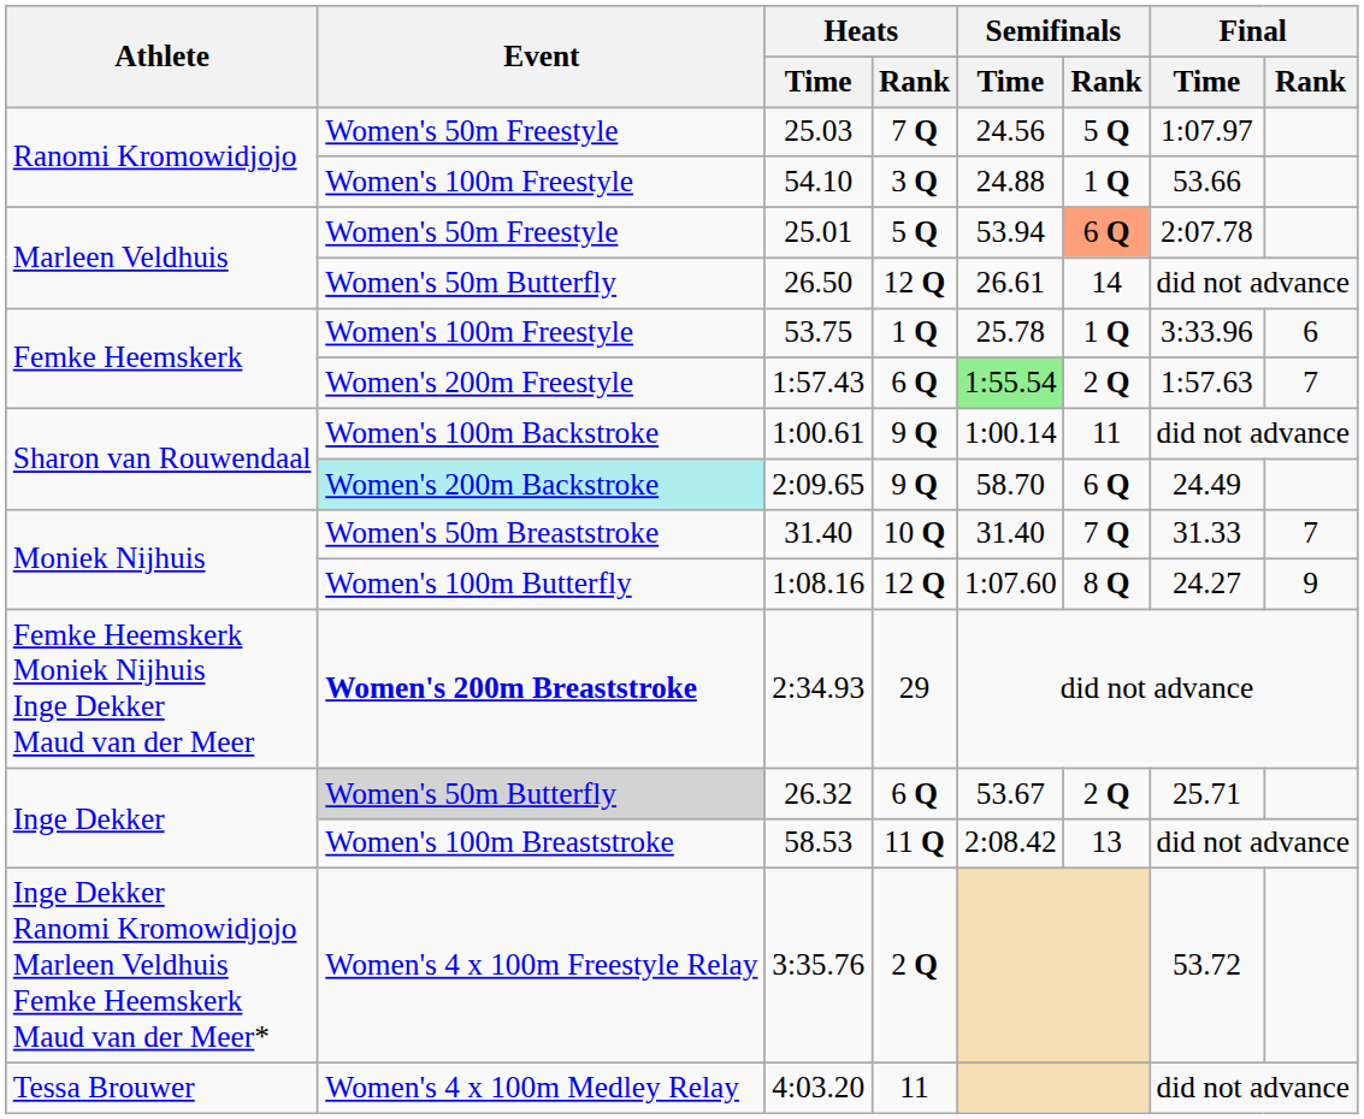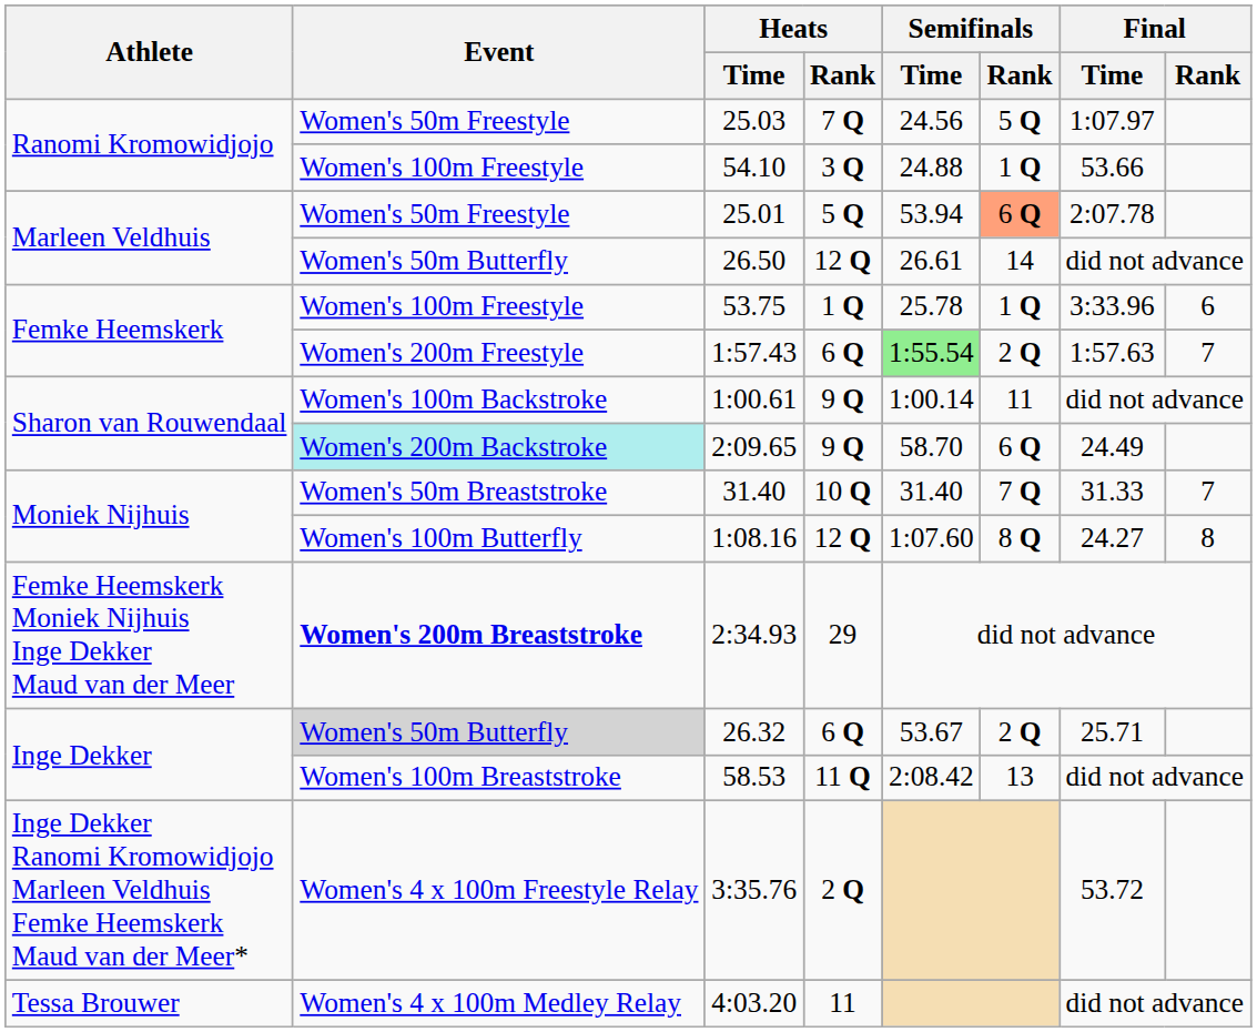 <table class=wikitable style="font-size:90%">
 <tr>
 <th rowspan="2">Athlete</th>
 <th rowspan="2">Event</th>
 <th colspan="2">Heats</th>
 <th colspan="2">Semifinals</th>
 <th colspan="2">Final</th>
 </tr>
 <tr>
 <th>Time</th>
 <th>Rank</th>
 <th>Time</th>
 <th>Rank</th>
 <th>Time</th>
 <th>Rank</th>
 </tr>
 <tr>
 <td rowspan="2"><a href='#'>Ranomi Kromowidjojo</a></td>
 <td><a href='#'>Women's 50m Freestyle</a></td>
 <td align=center>25.03</td>
 <td align=center>7 <strong>Q</strong></td>
 <td align=center>24.56</td>
 <td align=center>5 <strong>Q</strong></td>
 <td align=center>1:07.97</td>
 <td align=center></td>
 </tr>
 <tr>
 <td><a href='#'>Women's 100m Freestyle</a></td>
 <td align=center>54.10</td>
 <td align=center>3 <strong>Q</strong></td>
 <td align=center>24.88</td>
 <td align=center>1 <strong>Q</strong></td>
 <td align=center>53.66</td>
 <td align=center></td>
 </tr>
 <tr>
 <td rowspan="2"><a href='#'>Marleen Veldhuis</a></td>
 <td><a href='#'>Women's 50m Freestyle</a></td>
 <td align=center>25.01</td>
 <td align=center>5 <strong>Q</strong></td>
 <td align=center>53.94</td>
 <td align=center style="background: lightsalmon;">6 <strong>Q</strong></td>
 <td align=center>2:07.78</td>
 <td align=center></td>
 </tr>
 <tr>
 <td><a href='#'>Women's 50m Butterfly</a></td>
 <td align=center>26.50</td>
 <td align=center>12 <strong>Q</strong></td>
 <td align=center>26.61</td>
 <td align=center>14</td>
 <td align=center colspan=2>did not advance</td>
 </tr>
 <tr>
 <td rowspan="2"><a href='#'>Femke Heemskerk</a></td>
 <td><a href='#'>Women's 100m Freestyle</a></td>
 <td align=center>53.75</td>
 <td align=center>1 <strong>Q</strong></td>
 <td align=center>25.78</td>
 <td align=center>1 <strong>Q</strong></td>
 <td align=center>3:33.96</td>
 <td align=center>6</td>
 </tr>
 <tr>
 <td><a href='#'>Women's 200m Freestyle</a></td>
 <td align=center>1:57.43</td>
 <td align=center>6 <strong>Q</strong></td>
 <td align=center style="background: lightgreen;">1:55.54</td>
 <td align=center>2 <strong>Q</strong></td>
 <td align=center>1:57.63</td>
 <td align=center>7</td>
 </tr>
 <tr>
 <td rowspan="2"><a href='#'>Sharon van Rouwendaal</a></td>
 <td><a href='#'>Women's 100m Backstroke</a></td>
 <td align=center>1:00.61</td>
 <td align=center>9 <strong>Q</strong></td>
 <td align=center>1:00.14</td>
 <td align=center>11</td>
 <td align=center colspan=2>did not advance</td>
 </tr>
 <tr>
 <td style="background: paleturquoise;"><a href='#'>Women's 200m Backstroke</a></td>
 <td align=center>2:09.65</td>
 <td align=center>9 <strong>Q</strong></td>
 <td align=center>58.70</td>
 <td align=center>6 <strong>Q</strong></td>
 <td align=center>24.49</td>
 <td align=center></td>
 </tr>
 <tr>
 <td rowspan="2"><a href='#'>Moniek Nijhuis</a></td>
 <td><a href='#'>Women's 50m Breaststroke</a></td>
 <td align=center>31.40</td>
 <td align=center>10 <strong>Q</strong></td>
 <td align=center>31.40</td>
 <td align=center>7 <strong>Q</strong></td>
 <td align=center>31.33</td>
 <td align=center>7</td>
 </tr>
 <tr>
 <td><a href='#'>Women's 100m Butterfly</a></td>
 <td align=center>1:08.16</td>
 <td align=center>12 <strong>Q</strong></td>
 <td align=center>1:07.60</td>
 <td align=center>8 <strong>Q</strong></td>
 <td align=center>24.27</td>
-<td align=center>9</td>
+<td align=center>8</td>
 </tr>
 <tr>
 <td rowspan="1"><a href='#'>Femke Heemskerk</a><br><a href='#'>Moniek Nijhuis</a><br><a href='#'>Inge Dekker</a><br><a href='#'>Maud van der Meer</a></td>
 <td><strong><a href='#'>Women's 200m Breaststroke</a></strong></td>
 <td align=center>2:34.93</td>
 <td align=center>29</td>
 <td align=center colspan=4>did not advance</td>
 </tr>
 <tr>
 <td rowspan="2"><a href='#'>Inge Dekker</a></td>
 <td style="background: lightgrey;"><a href='#'>Women's 50m Butterfly</a></td>
 <td align=center>26.32</td>
 <td align=center>6 <strong>Q</strong></td>
 <td align=center>53.67</td>
 <td align=center>2 <strong>Q</strong></td>
 <td align=center>25.71</td>
 <td align=center></td>
 </tr>
 <tr>
 <td><a href='#'>Women's 100m Breaststroke</a></td>
 <td align=center>58.53</td>
 <td align=center>11 <strong>Q</strong></td>
 <td align=center>2:08.42</td>
 <td align=center>13</td>
 <td align=center colspan=2>did not advance</td>
 </tr>
 <tr>
 <td rowspan="1"><a href='#'>Inge Dekker</a><br><a href='#'>Ranomi Kromowidjojo</a><br><a href='#'>Marleen Veldhuis</a><br><a href='#'>Femke Heemskerk</a><br><a href='#'>Maud van der Meer</a>*</td>
 <td><a href='#'>Women's 4 x 100m Freestyle Relay</a></td>
 <td align=center>3:35.76</td>
 <td align=center>2 <strong>Q</strong></td>
 <td colspan= 2 bgcolor="wheat"></td>
 <td align=center>53.72</td>
 <td align=center></td>
 </tr>
 <tr>
 <td rowspan="1"><a href='#'>Tessa Brouwer</a></td>
 <td><a href='#'>Women's 4 x 100m Medley Relay</a></td>
 <td align=center>4:03.20</td>
 <td align=center>11</td>
 <td colspan= 2 bgcolor="wheat"></td>
 <td align=center colspan=2>did not advance</td>
 </tr>
 </table>
